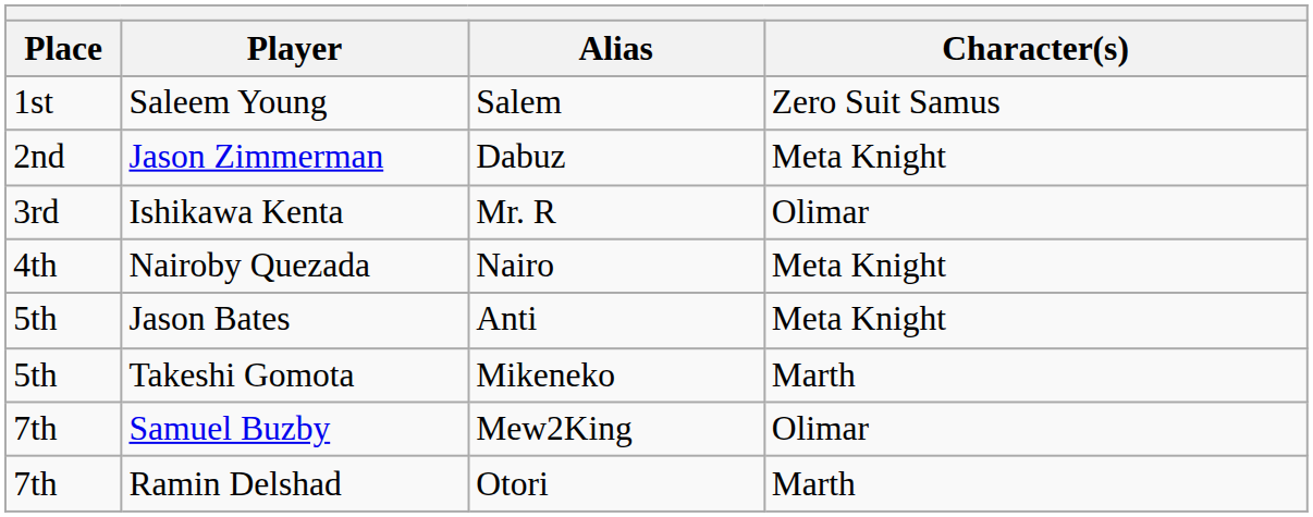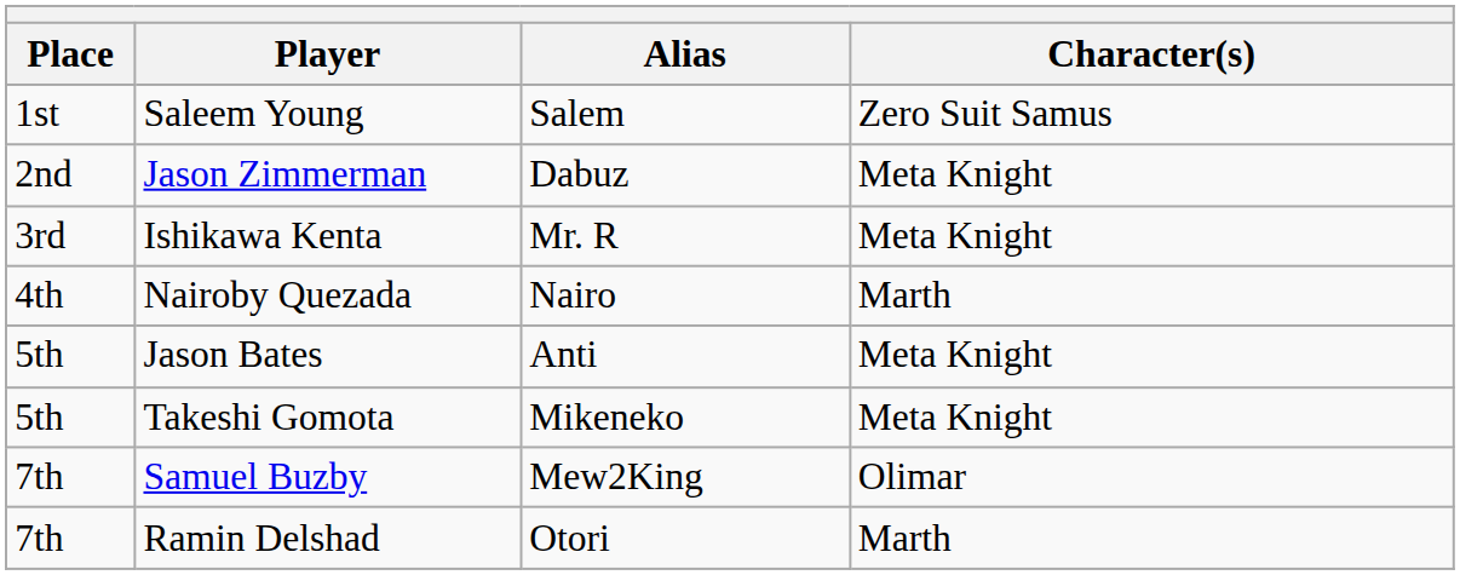 <table class="wikitable">
 <tr>
 <th colspan=4></th>
 </tr>
 <tr>
 <th style="width:50px;">Place</th>
 <th style="width:180px;">Player</th>
 <th style="width:150px;">Alias</th>
 <th style="width:300px;">Character(s)</th>
 </tr>
 <tr>
 <td>1st</td>
 <td> Saleem Young</td>
 <td>Salem</td>
 <td>Zero Suit Samus</td>
 </tr>
 <tr>
 <td>2nd</td>
 <td> <a href='#'>Jason Zimmerman</a></td>
 <td>Dabuz</td>
 <td>Meta Knight</td>
 </tr>
 <tr>
 <td>3rd</td>
 <td> Ishikawa Kenta</td>
 <td>Mr. R</td>
-<td>Olimar</td>
+<td>Meta Knight</td>
 </tr>
 <tr>
 <td>4th</td>
 <td> Nairoby Quezada</td>
 <td>Nairo</td>
-<td>Meta Knight</td>
+<td>Marth</td>
 </tr>
 <tr>
 <td>5th</td>
 <td> Jason Bates</td>
 <td>Anti</td>
 <td>Meta Knight</td>
 </tr>
 <tr>
 <td>5th</td>
 <td> Takeshi Gomota</td>
 <td>Mikeneko</td>
-<td>Marth</td>
+<td>Meta Knight</td>
 </tr>
 <tr>
 <td>7th</td>
 <td> <a href='#'>Samuel Buzby</a></td>
 <td>Mew2King</td>
 <td>Olimar</td>
 </tr>
 <tr>
 <td>7th</td>
 <td> Ramin Delshad</td>
 <td>Otori</td>
 <td>Marth</td>
 </tr>
 </table>
